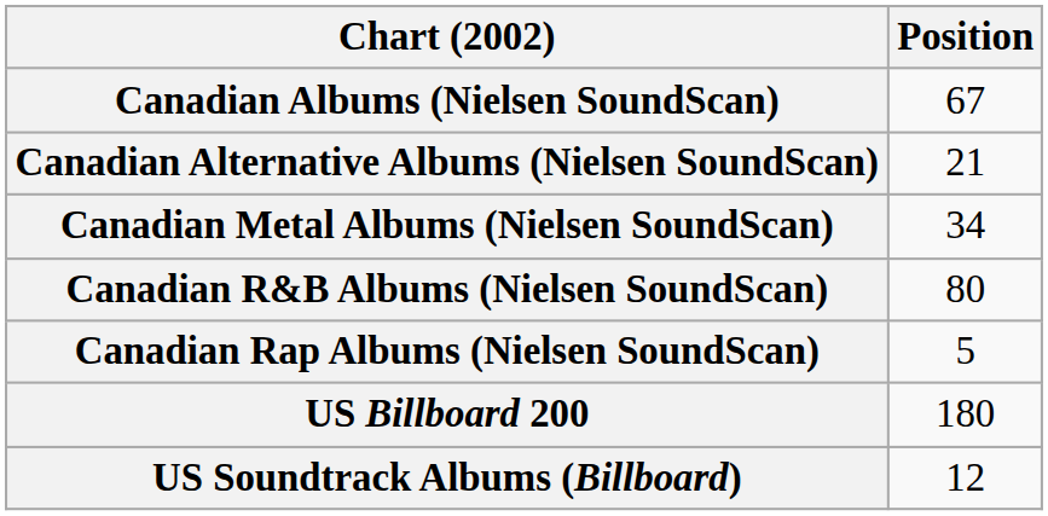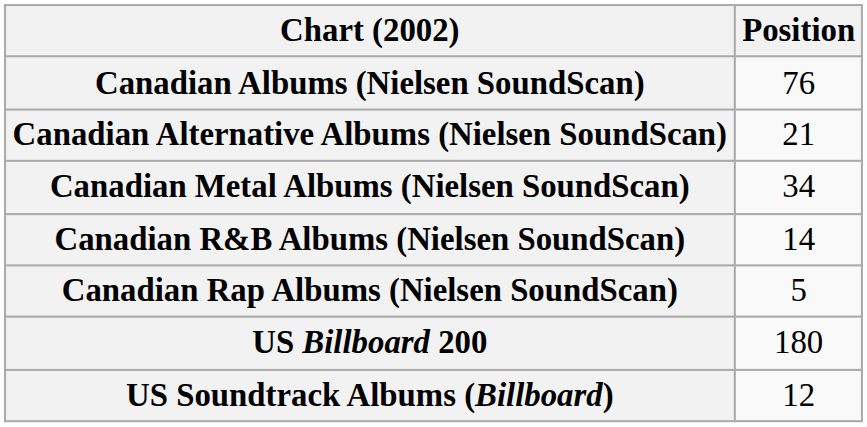 <table class="wikitable sortable plainrowheaders" style="text-align:center">
 <tr>
 <th scope="col">Chart (2002)</th>
 <th scope="col">Position</th>
 </tr>
 <tr>
 <th scope="row">Canadian Albums (Nielsen SoundScan)</th>
-<td>67</td>
+<td>76</td>
 </tr>
 <tr>
 <th scope="row">Canadian Alternative Albums (Nielsen SoundScan)</th>
 <td>21</td>
 </tr>
 <tr>
 <th scope="row">Canadian Metal Albums (Nielsen SoundScan)</th>
 <td>34</td>
 </tr>
 <tr>
 <th scope="row">Canadian R&B Albums (Nielsen SoundScan)</th>
-<td>80</td>
+<td>14</td>
 </tr>
 <tr>
 <th scope="row">Canadian Rap Albums (Nielsen SoundScan)</th>
 <td>5</td>
 </tr>
 <tr>
 <th scope="row">US <em>Billboard</em> 200</th>
 <td>180</td>
 </tr>
 <tr>
 <th scope="row">US Soundtrack Albums (<em>Billboard</em>)</th>
 <td>12</td>
 </tr>
 </table>
